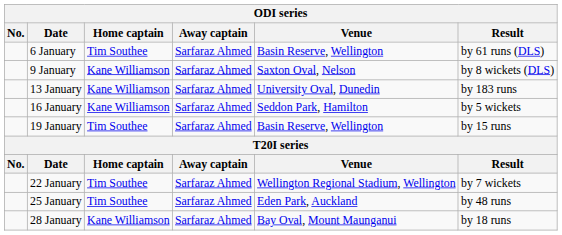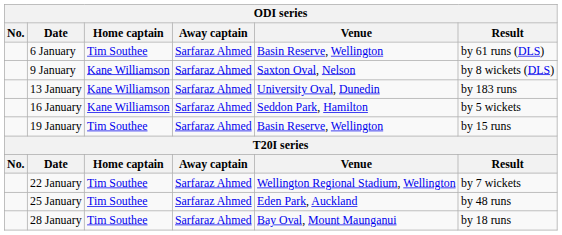 <table class="wikitable">
 <tr>
 <th colspan="6">ODI series</th>
 </tr>
 <tr>
 <th>No.</th>
 <th>Date</th>
 <th>Home captain</th>
 <th>Away captain</th>
 <th>Venue</th>
 <th>Result</th>
 </tr>
 <tr>
 <td></td>
 <td>6 January</td>
 <td><a href='#'>Tim Southee</a></td>
 <td><a href='#'>Sarfaraz Ahmed</a></td>
 <td><a href='#'>Basin Reserve</a>, <a href='#'>Wellington</a></td>
 <td> by 61 runs (<a href='#'>DLS</a>)</td>
 </tr>
 <tr>
 <td></td>
 <td>9 January</td>
 <td><a href='#'>Kane Williamson</a></td>
 <td><a href='#'>Sarfaraz Ahmed</a></td>
 <td><a href='#'>Saxton Oval</a>, <a href='#'>Nelson</a></td>
 <td> by 8 wickets (<a href='#'>DLS</a>)</td>
 </tr>
 <tr>
 <td></td>
 <td>13 January</td>
 <td><a href='#'>Kane Williamson</a></td>
 <td><a href='#'>Sarfaraz Ahmed</a></td>
 <td><a href='#'>University Oval</a>, <a href='#'>Dunedin</a></td>
 <td> by 183 runs</td>
 </tr>
 <tr>
 <td></td>
 <td>16 January</td>
 <td><a href='#'>Kane Williamson</a></td>
 <td><a href='#'>Sarfaraz Ahmed</a></td>
 <td><a href='#'>Seddon Park</a>, <a href='#'>Hamilton</a></td>
 <td> by 5 wickets</td>
 </tr>
 <tr>
 <td></td>
 <td>19 January</td>
 <td><a href='#'>Tim Southee</a></td>
 <td><a href='#'>Sarfaraz Ahmed</a></td>
 <td><a href='#'>Basin Reserve</a>, <a href='#'>Wellington</a></td>
 <td> by 15 runs</td>
 </tr>
 <tr>
 <th colspan="6">T20I series</th>
 </tr>
 <tr>
 <th>No.</th>
 <th>Date</th>
 <th>Home captain</th>
 <th>Away captain</th>
 <th>Venue</th>
 <th>Result</th>
 </tr>
 <tr>
 <td></td>
 <td>22 January</td>
 <td><a href='#'>Tim Southee</a></td>
 <td><a href='#'>Sarfaraz Ahmed</a></td>
 <td><a href='#'>Wellington Regional Stadium</a>, <a href='#'>Wellington</a></td>
 <td> by 7 wickets</td>
 </tr>
 <tr>
 <td></td>
 <td>25 January</td>
 <td><a href='#'>Tim Southee</a></td>
 <td><a href='#'>Sarfaraz Ahmed</a></td>
 <td><a href='#'>Eden Park</a>, <a href='#'>Auckland</a></td>
 <td> by 48 runs</td>
 </tr>
 <tr>
 <td></td>
 <td>28 January</td>
-<td><a href='#'>Kane Williamson</a></td>
+<td><a href='#'>Tim Southee</a></td>
 <td><a href='#'>Sarfaraz Ahmed</a></td>
 <td><a href='#'>Bay Oval</a>, <a href='#'>Mount Maunganui</a></td>
 <td> by 18 runs</td>
 </tr>
 </table>
